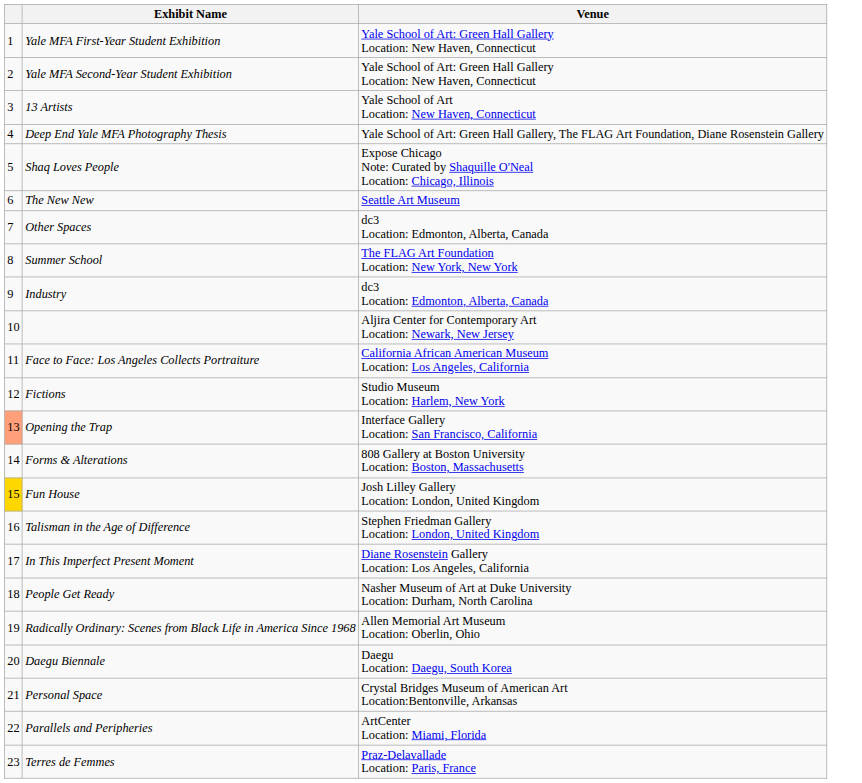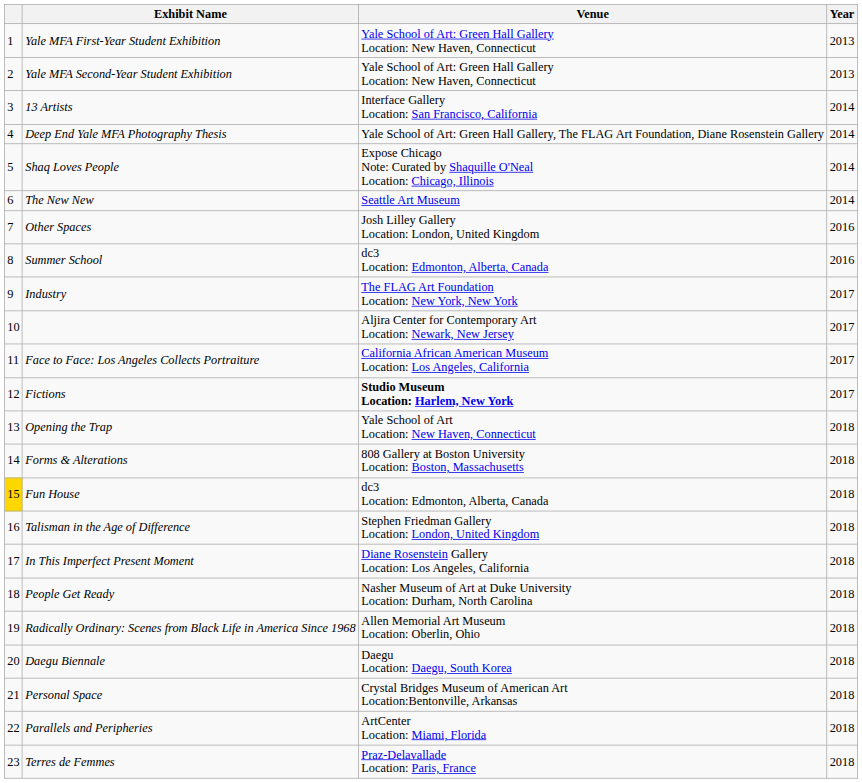 <table class="wikitable">
 <tr>
 <th></th>
 <th>Exhibit Name</th>
 <th>Venue</th>
+<th>Year</th>
 </tr>
 <tr>
 <td>1</td>
 <td><em>Yale MFA First-Year Student Exhibition</em></td>
 <td><a href='#'>Yale School of Art: Green Hall Gallery</a><br>Location: New Haven, Connecticut</td>
+<td>2013</td>
 </tr>
 <tr>
 <td>2</td>
 <td><em>Yale MFA Second-Year Student Exhibition</em></td>
 <td>Yale School of Art: Green Hall Gallery<br>Location: New Haven, Connecticut</td>
+<td>2013</td>
 </tr>
 <tr>
 <td>3</td>
 <td><em>13 Artists</em></td>
-<td>Yale School of Art<br>Location: <a href='#'>New Haven, Connecticut</a></td>
+<td>Interface Gallery<br>Location: <a href='#'>San Francisco, California</a></td>
+<td>2014</td>
 </tr>
 <tr>
 <td>4</td>
 <td><em>Deep End Yale MFA Photography Thesis</em></td>
 <td>Yale School of Art: Green Hall Gallery, The FLAG Art Foundation, Diane Rosenstein Gallery</td>
+<td>2014</td>
 </tr>
 <tr>
 <td>5</td>
 <td><em>Shaq Loves People</em></td>
 <td>Expose Chicago<br>Note: Curated by <a href='#'>Shaquille O'Neal</a><br>Location: <a href='#'>Chicago, Illinois</a></td>
+<td>2014</td>
 </tr>
 <tr>
 <td>6</td>
 <td><em>The New New</em></td>
 <td><a href='#'>Seattle Art Museum</a></td>
+<td>2014</td>
 </tr>
 <tr>
 <td>7</td>
 <td><em>Other Spaces</em></td>
-<td>dc3<br>Location: Edmonton, Alberta, Canada</td>
+<td>Josh Lilley Gallery<br>Location: London, United Kingdom</td>
+<td>2016</td>
 </tr>
 <tr>
 <td>8</td>
 <td><em>Summer School</em></td>
-<td><a href='#'>The FLAG Art Foundation</a><br>Location: <a href='#'>New York, New York</a></td>
+<td>dc3<br>Location: <a href='#'>Edmonton, Alberta, Canada</a></td>
+<td>2016</td>
 </tr>
 <tr>
 <td>9</td>
 <td><em>Industry</em></td>
-<td>dc3<br>Location: <a href='#'>Edmonton, Alberta, Canada</a></td>
+<td><a href='#'>The FLAG Art Foundation</a><br>Location: <a href='#'>New York, New York</a></td>
+<td>2017</td>
 </tr>
 <tr>
 <td>10</td>
 <td><em></em></td>
 <td>Aljira Center for Contemporary Art<br>Location: <a href='#'>Newark, New Jersey</a></td>
+<td>2017</td>
 </tr>
 <tr>
 <td>11</td>
 <td><em>Face to Face: Los Angeles Collects Portraiture</em></td>
 <td><a href='#'>California African American Museum</a><br>Location: <a href='#'>Los Angeles, California</a></td>
+<td>2017</td>
 </tr>
 <tr>
 <td>12</td>
 <td><em>Fictions</em></td>
-<td>Studio Museum<br>Location: <a href='#'>Harlem, New York</a></td>
+<td><strong>Studio Museum<br>Location: <a href='#'>Harlem, New York</a></strong></td>
+<td>2017</td>
 </tr>
 <tr>
-<td style="background: lightsalmon;">13</td>
+<td>13</td>
 <td><em>Opening the Trap</em></td>
-<td>Interface Gallery<br>Location: <a href='#'>San Francisco, California</a></td>
+<td>Yale School of Art<br>Location: <a href='#'>New Haven, Connecticut</a></td>
+<td>2018</td>
 </tr>
 <tr>
 <td>14</td>
 <td><em>Forms & Alterations</em></td>
 <td>808 Gallery at Boston University<br>Location: <a href='#'>Boston, Massachusetts</a></td>
+<td>2018</td>
 </tr>
 <tr>
 <td style="background: gold;">15</td>
 <td><em>Fun House</em></td>
-<td>Josh Lilley Gallery<br>Location: London, United Kingdom</td>
+<td>dc3<br>Location: Edmonton, Alberta, Canada</td>
+<td>2018</td>
 </tr>
 <tr>
 <td>16</td>
 <td><em>Talisman in the Age of Difference</em></td>
 <td>Stephen Friedman Gallery<br>Location: <a href='#'>London, United Kingdom</a></td>
+<td>2018</td>
 </tr>
 <tr>
 <td>17</td>
 <td><em>In This Imperfect Present Moment</em></td>
 <td><a href='#'>Diane Rosenstein</a> Gallery<br>Location: Los Angeles, California</td>
+<td>2018</td>
 </tr>
 <tr>
 <td>18</td>
 <td><em>People Get Ready</em></td>
 <td>Nasher Museum of Art at Duke University<br>Location: Durham, North Carolina</td>
+<td>2018</td>
 </tr>
 <tr>
 <td>19</td>
 <td><em>Radically Ordinary: Scenes from Black Life in America Since 1968</em></td>
 <td>Allen Memorial Art Museum<br>Location: Oberlin, Ohio</td>
+<td>2018</td>
 </tr>
 <tr>
 <td>20</td>
 <td><em>Daegu Biennale</em></td>
 <td>Daegu<br>Location: <a href='#'>Daegu, South Korea</a></td>
+<td>2018</td>
 </tr>
 <tr>
 <td>21</td>
 <td><em>Personal Space</em></td>
 <td>Crystal Bridges Museum of American Art<br>Location:Bentonville, Arkansas</td>
+<td>2018</td>
 </tr>
 <tr>
 <td>22</td>
 <td><em>Parallels and Peripheries</em></td>
 <td>ArtCenter<br>Location: <a href='#'>Miami, Florida</a></td>
+<td>2018</td>
 </tr>
 <tr>
 <td>23</td>
 <td><em>Terres de Femmes</em></td>
 <td><a href='#'>Praz-Delavallade</a><br>Location: <a href='#'>Paris, France</a></td>
+<td>2018</td>
 </tr>
 </table>
